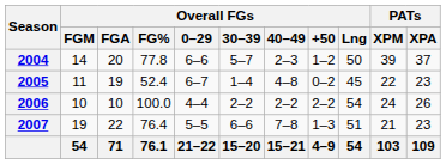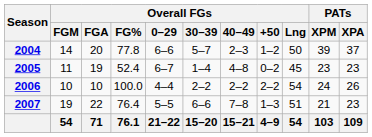 <table class="wikitable" style="text-align:center">
 <tr>
 <th rowspan="2">Season</th>
 <th colspan="8">Overall FGs</th>
 <th colspan="2">PATs</th>
 </tr>
 <tr>
 <th>FGM</th>
 <th>FGA</th>
 <th>FG%</th>
 <th>0–29</th>
 <th>30–39</th>
 <th>40–49</th>
 <th>+50</th>
 <th>Lng</th>
 <th>XPM</th>
 <th>XPA</th>
 </tr>
 <tr>
 <th><a href='#'>2004</a></th>
 <td>14</td>
 <td>20</td>
 <td>77.8</td>
 <td>6–6</td>
 <td>5–7</td>
 <td>2–3</td>
 <td>1–2</td>
 <td>50</td>
 <td>39</td>
 <td>37</td>
 </tr>
 <tr>
 <th><a href='#'>2005</a></th>
 <td>11</td>
 <td>19</td>
 <td>52.4</td>
 <td>6–7</td>
 <td>1–4</td>
 <td>4–8</td>
 <td>0–2</td>
 <td>45</td>
-<td>22</td>
+<td>23</td>
 <td>23</td>
 </tr>
 <tr>
 <th><a href='#'>2006</a></th>
 <td>10</td>
 <td>10</td>
 <td>100.0</td>
 <td>4–4</td>
 <td>2–2</td>
 <td>2–2</td>
 <td>2–2</td>
 <td>54</td>
 <td>24</td>
 <td>26</td>
 </tr>
 <tr>
 <th><a href='#'>2007</a></th>
 <td>19</td>
 <td>22</td>
 <td>76.4</td>
 <td>5–5</td>
 <td>6–6</td>
 <td>7–8</td>
 <td>1–3</td>
 <td>51</td>
 <td>21</td>
 <td>23</td>
 </tr>
 <tr>
 <th></th>
 <th>54</th>
 <th>71</th>
 <th>76.1</th>
 <th>21–22</th>
 <th>15–20</th>
 <th>15–21</th>
 <th>4–9</th>
 <th>54</th>
 <th>103</th>
 <th>109</th>
 </tr>
 </table>
